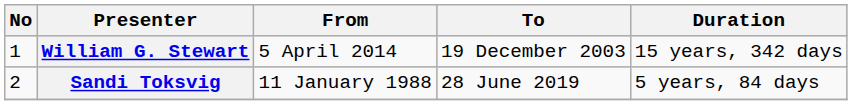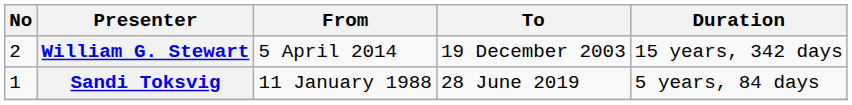 <table class="wikitable sortable plainrowheaders">
 <tr>
 <th scope=col>No</th>
 <th scope=col>Presenter</th>
 <th scope=col>From</th>
 <th scope=col>To</th>
 <th scope=col>Duration</th>
 </tr>
 <tr>
-<td>1</td>
+<td>2</td>
 <th scope=row><a href='#'>William G. Stewart</a></th>
 <td>5 April 2014</td>
 <td>19 December 2003</td>
 <td>15 years, 342 days</td>
 </tr>
 <tr>
-<td>2</td>
+<td>1</td>
 <th scope=row><a href='#'>Sandi Toksvig</a></th>
 <td>11 January 1988</td>
 <td>28 June 2019</td>
 <td>5 years, 84 days</td>
 </tr>
 <tr>
 </tr>
 </table>
